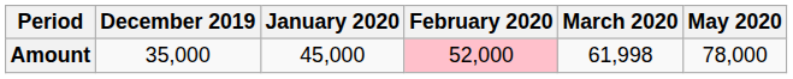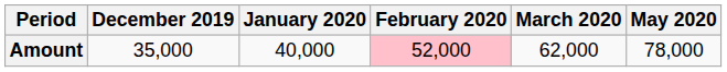 <table class="wikitable" style="text-align: center; ">
 <tr>
 <th>Period</th>
 <th>December 2019</th>
 <th>January 2020</th>
 <th>February 2020</th>
 <th>March 2020</th>
 <th>May 2020</th>
 </tr>
 <tr>
 <th>Amount</th>
 <td>35,000</td>
-<td>45,000</td>
+<td>40,000</td>
 <td style="background: pink;">52,000</td>
-<td>61,998</td>
+<td>62,000</td>
 <td>78,000</td>
 </tr>
 </table>
